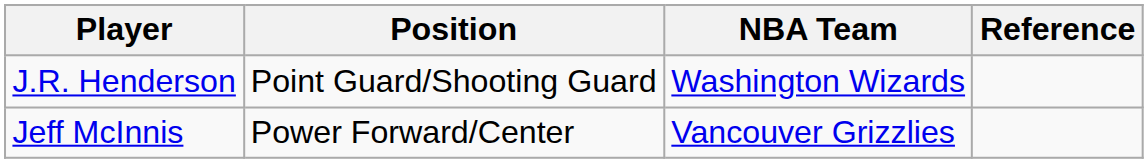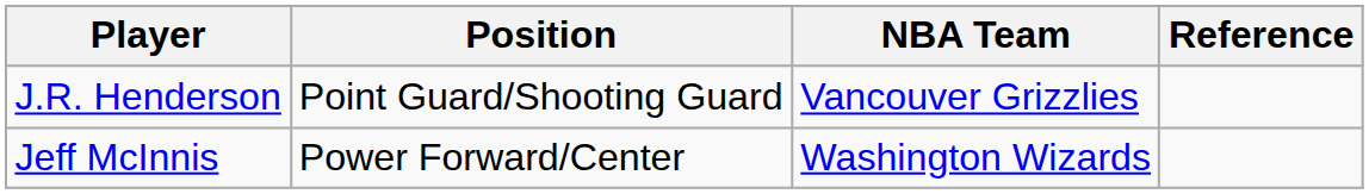 <table class="wikitable">
 <tr>
 <th>Player</th>
 <th>Position</th>
 <th>NBA Team</th>
 <th>Reference</th>
 </tr>
 <tr>
 <td><a href='#'>J.R. Henderson</a></td>
 <td>Point Guard/Shooting Guard</td>
-<td><a href='#'>Washington Wizards</a></td>
+<td><a href='#'>Vancouver Grizzlies</a></td>
 <td></td>
 </tr>
 <tr>
 <td><a href='#'>Jeff McInnis</a></td>
 <td>Power Forward/Center</td>
-<td><a href='#'>Vancouver Grizzlies</a></td>
+<td><a href='#'>Washington Wizards</a></td>
 <td></td>
 </tr>
 </table>
